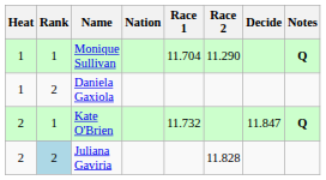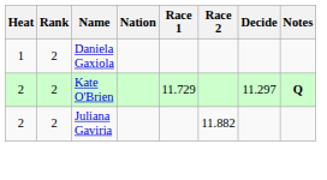 <table class="wikitable sortable" style="text-align:center"  width=60%>
 <tr>
 <th>Heat</th>
 <th>Rank</th>
 <th>Name</th>
 <th>Nation</th>
 <th>Race 1</th>
 <th>Race 2</th>
 <th>Decide</th>
 <th>Notes</th>
-</tr>
-<tr bgcolor=ccffcc>
-<td>1</td>
-<td>1</td>
-<td align=left><a href='#'>Monique Sullivan</a></td>
-<td align=left></td>
-<td>11.704</td>
-<td>11.290</td>
-<td></td>
-<td><strong>Q</strong></td>
 </tr>
 <tr>
 <td>1</td>
 <td>2</td>
 <td align=left><a href='#'>Daniela Gaxiola</a></td>
 <td align=left></td>
 <td></td>
 <td></td>
 <td></td>
 <td></td>
 </tr>
 <tr bgcolor=ccffcc>
 <td>2</td>
-<td>1</td>
+<td>2</td>
 <td align=left><a href='#'>Kate O'Brien</a></td>
 <td align=left></td>
-<td>11.732</td>
+<td>11.729</td>
 <td></td>
-<td>11.847</td>
+<td>11.297</td>
 <td><strong>Q</strong></td>
 </tr>
 <tr>
 <td>2</td>
-<td style="background: lightblue;">2</td>
+<td>2</td>
 <td align=left><a href='#'>Juliana Gaviria</a></td>
 <td align=left></td>
 <td></td>
-<td>11.828</td>
+<td>11.882</td>
 <td></td>
 <td></td>
 </tr>
 </table>
